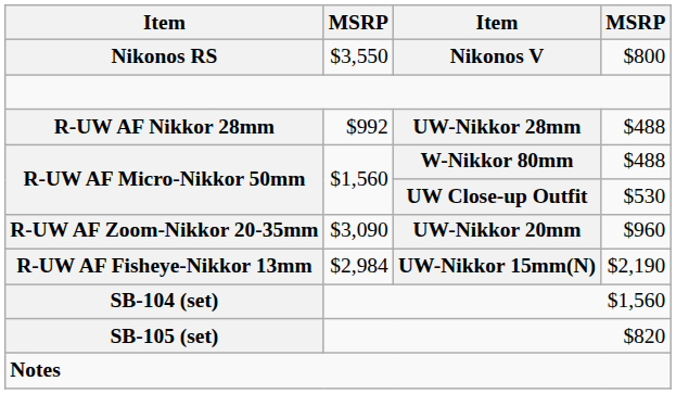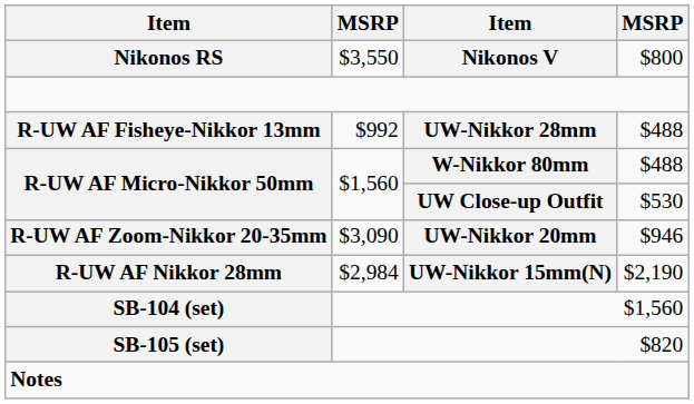 <table class="wikitable floatright" style="text-align:right;font-size:85%;width=20em;">
 <tr>
 <th>Item</th>
 <th>MSRP</th>
 <th>Item</th>
 <th>MSRP</th>
 </tr>
 <tr>
 <th>Nikonos RS</th>
 <td>$3,550</td>
 <th>Nikonos V</th>
 <td>$800</td>
 </tr>
 <tr>
 <td colspan=4> </td>
 </tr>
 <tr>
-<th>R-UW AF Nikkor 28mm</th>
+<th>R-UW AF Fisheye-Nikkor 13mm</th>
 <td>$992</td>
 <th>UW-Nikkor 28mm</th>
 <td>$488</td>
 </tr>
 <tr>
 <th rowspan=2>R-UW AF Micro-Nikkor 50mm</th>
 <td rowspan=2>$1,560</td>
 <th>W-Nikkor 80mm</th>
 <td>$488</td>
 </tr>
 <tr>
 <th>UW Close-up Outfit</th>
 <td>$530</td>
 </tr>
 <tr>
 <th>R-UW AF Zoom-Nikkor 20-35mm</th>
 <td>$3,090</td>
 <th>UW-Nikkor 20mm</th>
-<td>$960</td>
+<td>$946</td>
 </tr>
 <tr>
-<th>R-UW AF Fisheye-Nikkor 13mm</th>
+<th>R-UW AF Nikkor 28mm</th>
 <td>$2,984</td>
 <th>UW-Nikkor 15mm(N)</th>
 <td>$2,190</td>
 </tr>
 <tr>
 <th>SB-104 (set)</th>
 <td colspan=3>$1,560</td>
 </tr>
 <tr>
 <th>SB-105 (set)</th>
 <td colspan=3>$820</td>
 </tr>
 <tr>
 <td colspan=4 style="text-align:left;"><strong>Notes</strong><br></td>
 </tr>
 </table>
